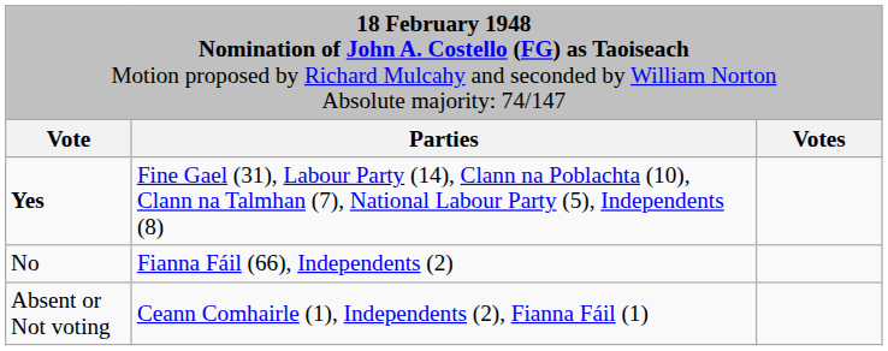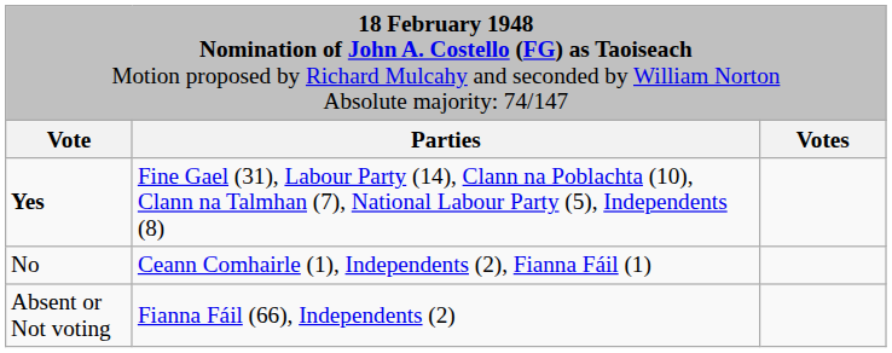 <table class="wikitable">
 <tr>
 <td colspan="3" bgcolor="#C0C0C0" align=center><strong>18 February 1948<br>Nomination of <a href='#'>John A. Costello</a> (<a href='#'>FG</a>) as Taoiseach</strong><br>Motion proposed by <a href='#'>Richard Mulcahy</a> and seconded by <a href='#'>William Norton</a><br>Absolute majority: 74/147</td>
 </tr>
 <tr bgcolor="#D8D8D8">
 <th width=80px>Vote</th>
 <th width=425px>Parties</th>
 <th width=80px align="center">Votes</th>
 </tr>
 <tr>
 <td> <strong>Yes</strong></td>
 <td><a href='#'>Fine Gael</a> (31), <a href='#'>Labour Party</a> (14), <a href='#'>Clann na Poblachta</a> (10), <a href='#'>Clann na Talmhan</a> (7), <a href='#'>National Labour Party</a> (5), <a href='#'>Independents</a> (8)</td>
 <td></td>
 </tr>
 <tr>
 <td>No</td>
-<td><a href='#'>Fianna Fáil</a> (66), <a href='#'>Independents</a> (2)</td>
+<td><a href='#'>Ceann Comhairle</a> (1), <a href='#'>Independents</a> (2), <a href='#'>Fianna Fáil</a> (1)</td>
 <td></td>
 </tr>
 <tr>
 <td>Absent or<br>Not voting</td>
-<td><a href='#'>Ceann Comhairle</a> (1), <a href='#'>Independents</a> (2), <a href='#'>Fianna Fáil</a> (1)</td>
+<td><a href='#'>Fianna Fáil</a> (66), <a href='#'>Independents</a> (2)</td>
 <td></td>
 </tr>
 </table>
